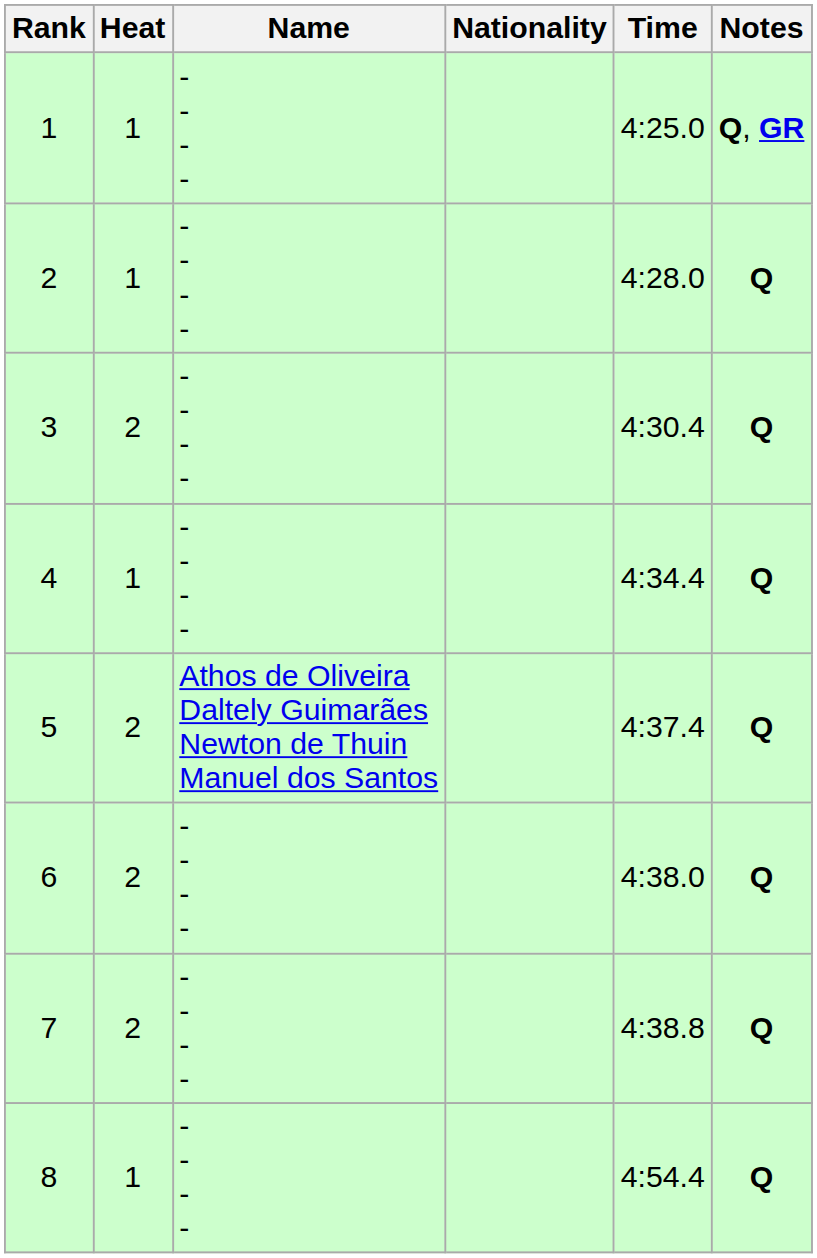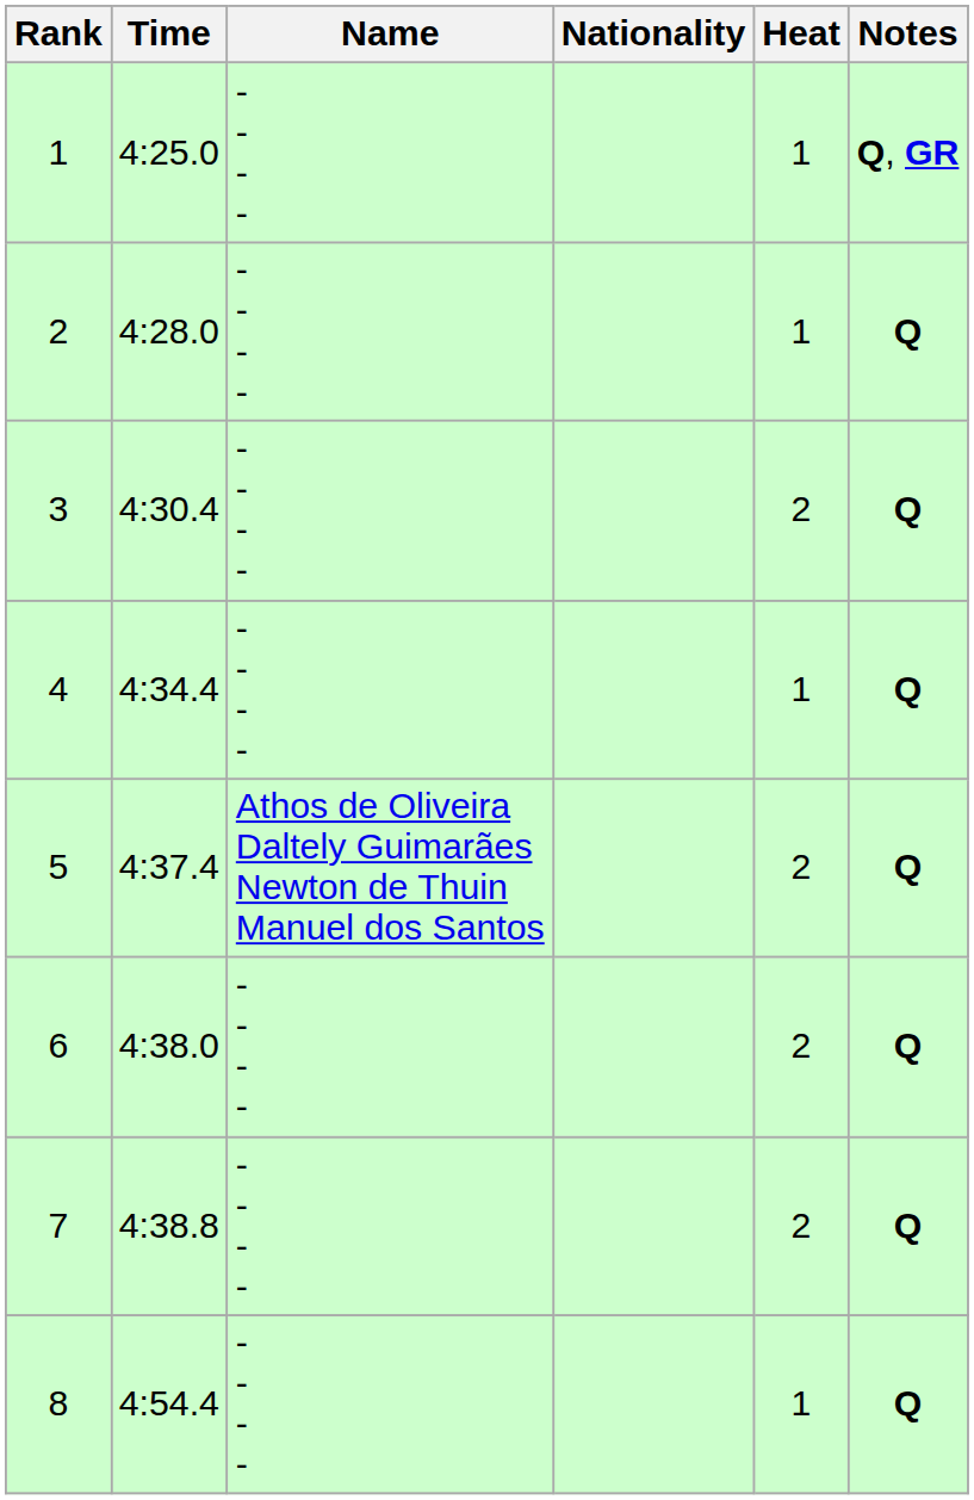 <table class="wikitable sortable" style="text-align:center">
 <tr>
 <th>Rank</th>
-<th>Heat</th>
+<th>Time</th>
 <th>Name</th>
 <th>Nationality</th>
-<th>Time</th>
+<th>Heat</th>
 <th>Notes</th>
 </tr>
 <tr bgcolor=ccffcc>
 <td>1</td>
-<td>1</td>
+<td>4:25.0</td>
 <td align=left>- <br> - <br> - <br> -</td>
 <td align=left></td>
-<td>4:25.0</td>
+<td>1</td>
 <td><strong>Q</strong>, <strong><a href='#'>GR</a></strong></td>
 </tr>
 <tr bgcolor=ccffcc>
 <td>2</td>
-<td>1</td>
+<td>4:28.0</td>
 <td align=left>- <br> - <br> - <br> -</td>
 <td align=left></td>
-<td>4:28.0</td>
+<td>1</td>
 <td><strong>Q</strong></td>
 </tr>
 <tr bgcolor=ccffcc>
 <td>3</td>
-<td>2</td>
+<td>4:30.4</td>
 <td align=left>- <br> - <br> - <br> -</td>
 <td align=left></td>
-<td>4:30.4</td>
+<td>2</td>
 <td><strong>Q</strong></td>
 </tr>
 <tr bgcolor=ccffcc>
 <td>4</td>
-<td>1</td>
+<td>4:34.4</td>
 <td align=left>- <br> - <br> - <br> -</td>
 <td align=left></td>
-<td>4:34.4</td>
+<td>1</td>
 <td><strong>Q</strong></td>
 </tr>
 <tr bgcolor=ccffcc>
 <td>5</td>
-<td>2</td>
+<td>4:37.4</td>
 <td align=left><a href='#'>Athos de Oliveira</a> <br> <a href='#'>Daltely Guimarães</a> <br> <a href='#'>Newton de Thuin</a> <br> <a href='#'>Manuel dos Santos</a></td>
 <td align=left></td>
-<td>4:37.4</td>
+<td>2</td>
 <td><strong>Q</strong></td>
 </tr>
 <tr bgcolor=ccffcc>
 <td>6</td>
-<td>2</td>
+<td>4:38.0</td>
 <td align=left>- <br> - <br> - <br> -</td>
 <td align=left></td>
-<td>4:38.0</td>
+<td>2</td>
 <td><strong>Q</strong></td>
 </tr>
 <tr bgcolor=ccffcc>
 <td>7</td>
-<td>2</td>
+<td>4:38.8</td>
 <td align=left>- <br> - <br> - <br> -</td>
 <td align=left></td>
-<td>4:38.8</td>
+<td>2</td>
 <td><strong>Q</strong></td>
 </tr>
 <tr bgcolor=ccffcc>
 <td>8</td>
-<td>1</td>
+<td>4:54.4</td>
 <td align=left>- <br> - <br> - <br> -</td>
 <td align=left></td>
-<td>4:54.4</td>
+<td>1</td>
 <td><strong>Q</strong></td>
 </tr>
 </table>
